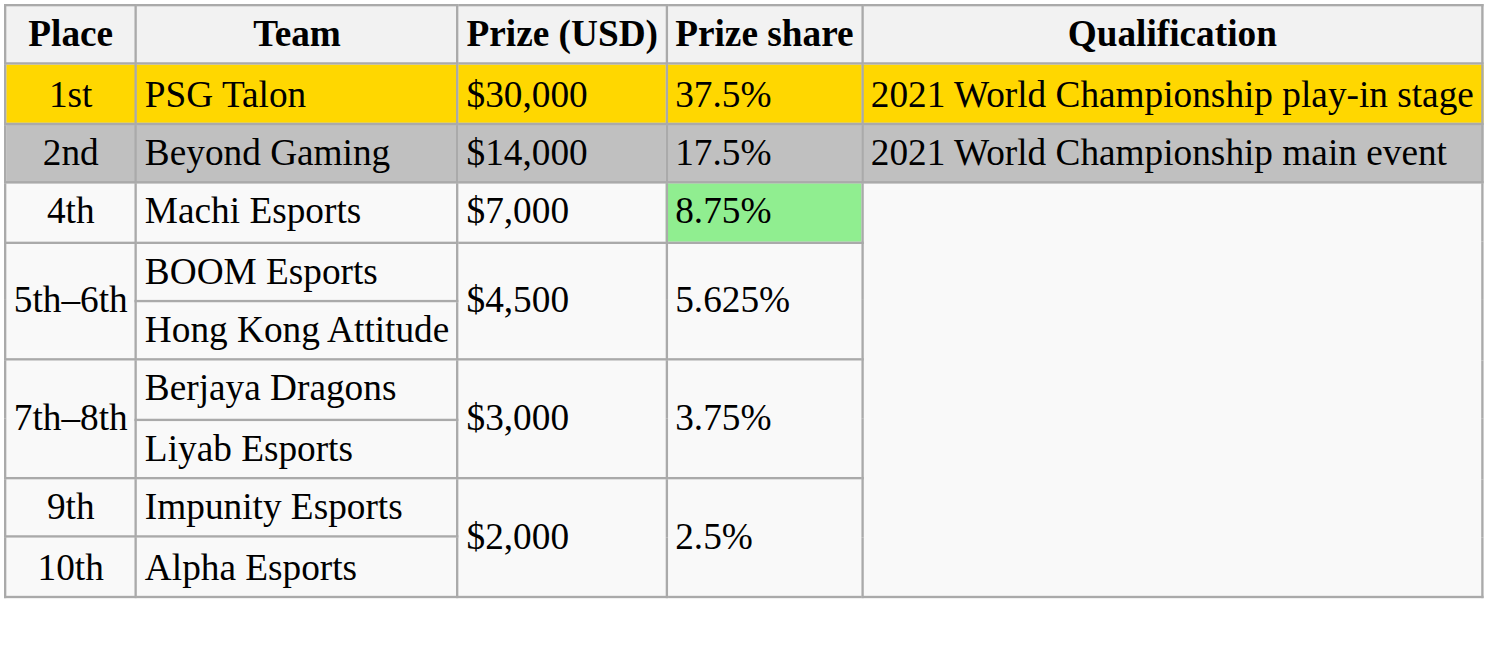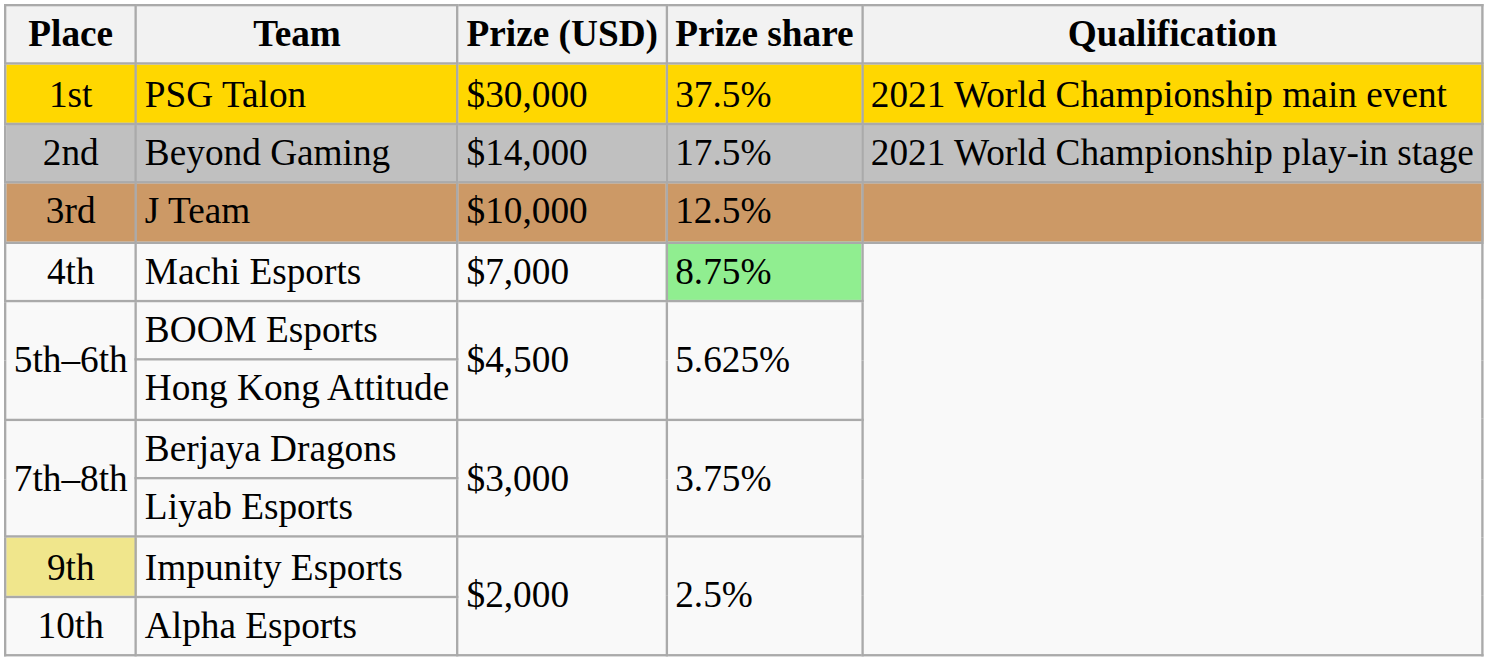 <table class="wikitable" style="white-space:nowrap">
 <tr>
 <th>Place</th>
 <th>Team</th>
 <th>Prize (USD)</th>
 <th>Prize share</th>
 <th>Qualification</th>
 </tr>
 <tr style="background-color: gold">
 <td style="text-align: center">1st</td>
 <td> PSG Talon</td>
 <td>$30,000</td>
 <td>37.5%</td>
-<td>2021 World Championship play-in stage</td>
+<td>2021 World Championship main event</td>
 </tr>
 <tr style="background-color: silver">
 <td style="text-align: center">2nd</td>
 <td> Beyond Gaming</td>
 <td>$14,000</td>
 <td>17.5%</td>
-<td>2021 World Championship main event</td>
+<td>2021 World Championship play-in stage</td>
+</tr>
+<tr style="background-color: #C96">
+<td style="text-align: center">3rd</td>
+<td> J Team</td>
+<td>$10,000</td>
+<td>12.5%</td>
+<td></td>
 </tr>
 <tr>
 <td style="text-align: center">4th</td>
 <td> Machi Esports</td>
 <td>$7,000</td>
 <td style="background: lightgreen;">8.75%</td>
 <td rowspan="7"></td>
 </tr>
 <tr>
 <td rowspan="2" style="text-align: center">5th–6th</td>
 <td> BOOM Esports</td>
 <td rowspan="2">$4,500</td>
 <td rowspan="2">5.625%</td>
 </tr>
 <tr>
 <td> Hong Kong Attitude</td>
 </tr>
 <tr>
 <td rowspan="2" style="text-align: center">7th–8th</td>
 <td> Berjaya Dragons</td>
 <td rowspan="2">$3,000</td>
 <td rowspan="2">3.75%</td>
 </tr>
 <tr>
 <td> Liyab Esports</td>
 </tr>
 <tr>
-<td style="text-align: center">9th</td>
+<td style="background: khaki; text-align: center">9th</td>
 <td> Impunity Esports</td>
 <td rowspan="2">$2,000</td>
 <td rowspan="2">2.5%</td>
 </tr>
 <tr>
 <td style="text-align: center">10th</td>
 <td> Alpha Esports</td>
 </tr>
 </table>
